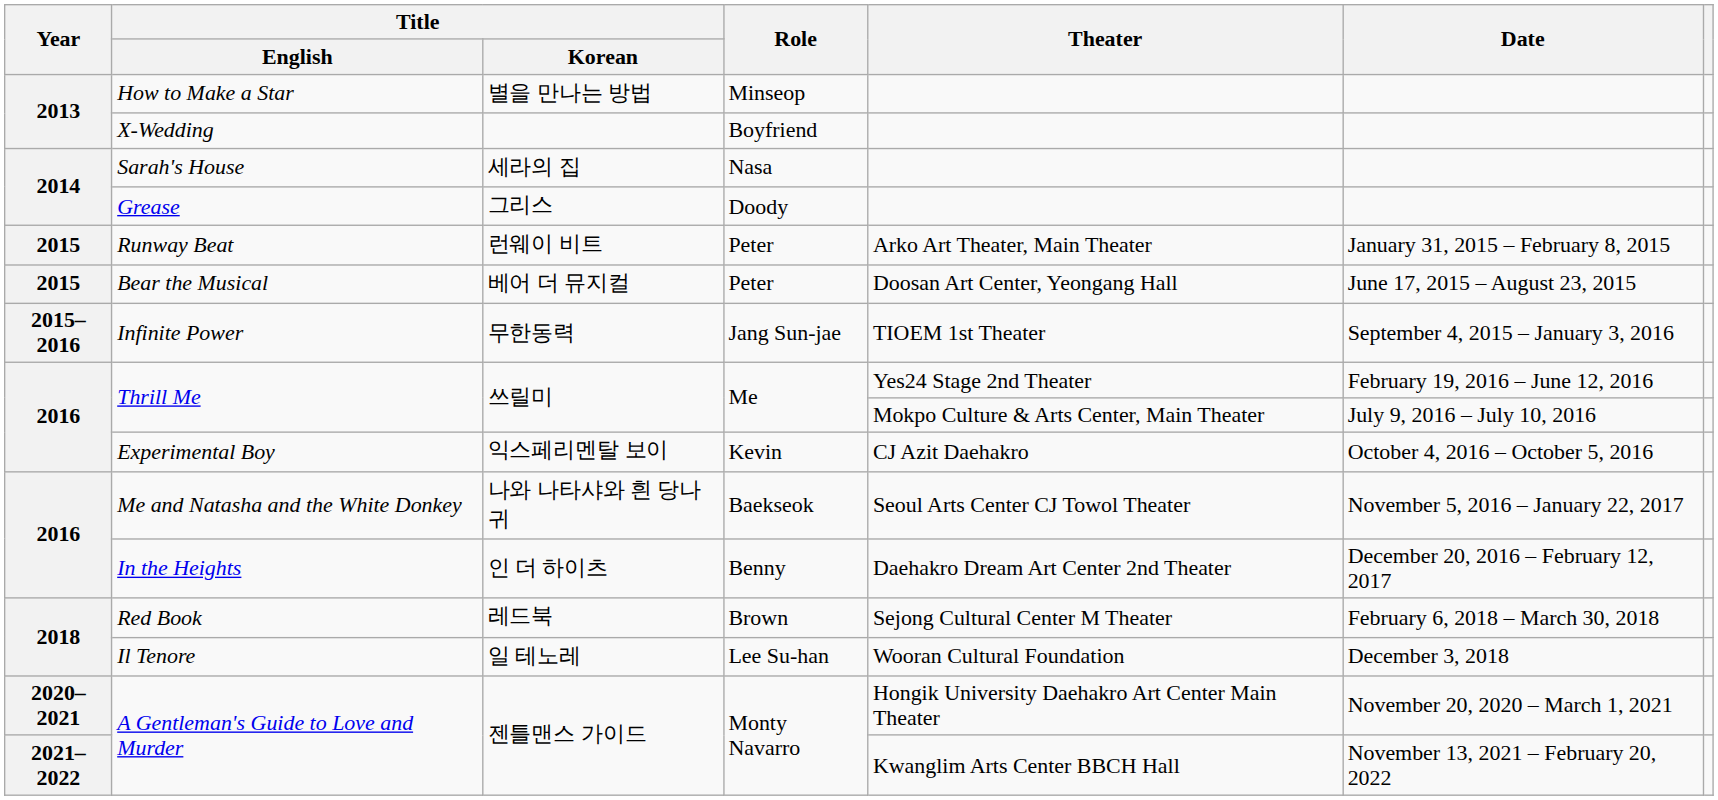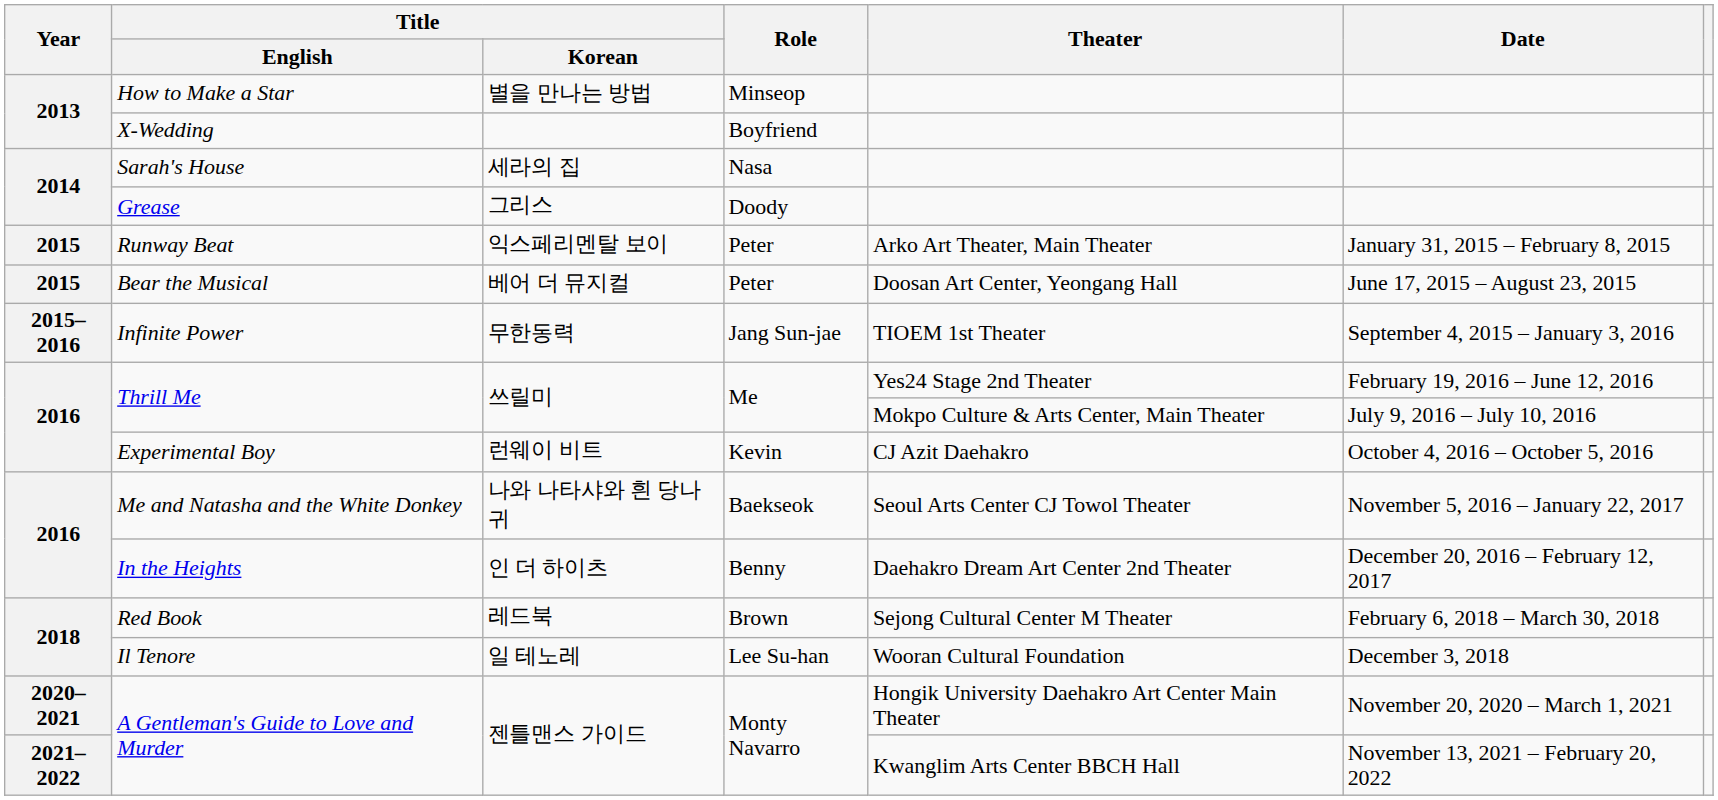 <table class="wikitable plainrowheaders sortable">
 <tr>
 <th rowspan="2" scope="col">Year</th>
 <th colspan="2" scope="col">Title</th>
 <th rowspan="2" scope="col">Role</th>
 <th rowspan="2" scope="col">Theater</th>
 <th rowspan="2" scope="col" class="sortable">Date</th>
 <th rowspan="2" scope="col" class="unsortable"></th>
 </tr>
 <tr>
 <th>English</th>
 <th>Korean</th>
 </tr>
 <tr>
 <th scope="row" rowspan="2">2013</th>
 <td><em>How to Make a Star</em></td>
 <td>별을 만나는 방법</td>
 <td>Minseop</td>
 <td></td>
 <td></td>
 <td></td>
 </tr>
 <tr>
 <td><em>X-Wedding</em></td>
 <td></td>
 <td>Boyfriend</td>
 <td></td>
 <td></td>
 <td></td>
 </tr>
 <tr>
 <th scope="row" rowspan="2">2014</th>
 <td><em>Sarah's House</em></td>
 <td>세라의 집</td>
 <td>Nasa</td>
 <td></td>
 <td></td>
 <td></td>
 </tr>
 <tr>
 <td><em><a href='#'>Grease</a></em></td>
 <td>그리스</td>
 <td>Doody</td>
 <td></td>
 <td></td>
 <td></td>
 </tr>
 <tr>
 <th scope="row">2015</th>
 <td><em>Runway Beat</em></td>
-<td>런웨이 비트</td>
+<td>익스페리멘탈 보이</td>
 <td>Peter</td>
 <td>Arko Art Theater, Main Theater</td>
 <td>January 31, 2015 – February 8, 2015</td>
 <td></td>
 </tr>
 <tr>
 <th scope="row">2015</th>
 <td><em>Bear the Musical</em></td>
 <td>베어 더 뮤지컬</td>
 <td>Peter</td>
 <td>Doosan Art Center, Yeongang Hall</td>
 <td>June 17, 2015 – August 23, 2015</td>
 <td></td>
 </tr>
 <tr>
 <th scope="row">2015–2016</th>
 <td><em>Infinite Power</em></td>
 <td>무한동력</td>
 <td>Jang Sun-jae</td>
 <td>TIOEM 1st Theater</td>
 <td>September 4, 2015 – January 3, 2016</td>
 <td></td>
 </tr>
 <tr>
 <th scope="row" rowspan="3">2016</th>
 <td rowspan="2"><em><a href='#'>Thrill Me</a></em></td>
 <td rowspan="2">쓰릴미</td>
 <td rowspan="2">Me</td>
 <td>Yes24 Stage 2nd Theater</td>
 <td>February 19, 2016 – June 12, 2016</td>
 <td></td>
 </tr>
 <tr>
 <td>Mokpo Culture & Arts Center, Main Theater</td>
 <td>July 9, 2016 – July 10, 2016</td>
 <td></td>
 </tr>
 <tr>
 <td><em>Experimental Boy</em></td>
-<td>익스페리멘탈 보이</td>
+<td>런웨이 비트</td>
 <td>Kevin</td>
 <td>CJ Azit Daehakro</td>
 <td>October 4, 2016 – October 5, 2016</td>
 <td></td>
 </tr>
 <tr>
 <th scope="row" rowspan="2">2016</th>
 <td><em>Me and Natasha and the White Donkey</em></td>
 <td>나와 나타샤와 흰 당나귀</td>
 <td>Baekseok</td>
 <td>Seoul Arts Center CJ Towol Theater</td>
 <td>November 5, 2016 – January 22, 2017</td>
 <td></td>
 </tr>
 <tr>
 <td><em><a href='#'>In the Heights</a></em></td>
 <td>인 더 하이츠</td>
 <td>Benny</td>
 <td>Daehakro Dream Art Center 2nd Theater</td>
 <td>December 20, 2016 – February 12, 2017</td>
 <td></td>
 </tr>
 <tr>
 <th scope="row" rowspan="2">2018</th>
 <td><em>Red Book</em></td>
 <td>레드북</td>
 <td>Brown</td>
 <td>Sejong Cultural Center M Theater</td>
 <td>February 6, 2018 – March 30, 2018</td>
 <td></td>
 </tr>
 <tr>
 <td><em>Il Tenore</em></td>
 <td>일 테노레</td>
 <td>Lee Su-han</td>
 <td>Wooran Cultural Foundation</td>
 <td>December 3, 2018</td>
 <td></td>
 </tr>
 <tr>
 <th scope="row">2020–2021</th>
 <td rowspan="2"><em><a href='#'>A Gentleman's Guide to Love and Murder</a></em></td>
 <td rowspan="2">젠틀맨스 가이드</td>
 <td rowspan="2">Monty Navarro</td>
 <td>Hongik University Daehakro Art Center Main Theater</td>
 <td>November 20, 2020 – March 1, 2021</td>
 <td></td>
 </tr>
 <tr>
 <th scope="row">2021–2022</th>
 <td>Kwanglim Arts Center BBCH Hall</td>
 <td>November 13, 2021 – February 20, 2022</td>
 <td></td>
 </tr>
 </table>
